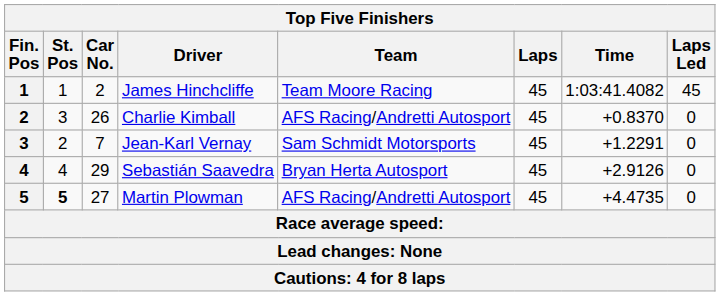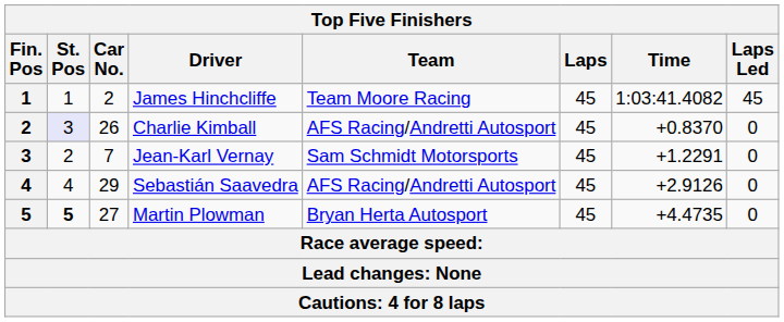 <table class="wikitable" style="font-size:95%;">
 <tr>
 <th colspan=9>Top Five Finishers</th>
 </tr>
 <tr>
 <th>Fin.<br>Pos</th>
 <th>St.<br>Pos</th>
 <th>Car<br>No.</th>
 <th>Driver</th>
 <th>Team</th>
 <th>Laps</th>
 <th>Time</th>
 <th>Laps<br>Led</th>
 </tr>
 <tr>
 <th>1</th>
 <td align=center>1</td>
 <td align=center>2</td>
 <td> <a href='#'>James Hinchcliffe</a></td>
 <td><a href='#'>Team Moore Racing</a></td>
 <td align=center>45</td>
 <td align=right>1:03:41.4082</td>
 <td align=center>45</td>
 </tr>
 <tr>
 <th>2</th>
-<td align=center>3</td>
+<td align=center style="background: lavender;">3</td>
 <td align=center>26</td>
 <td> <a href='#'>Charlie Kimball</a></td>
 <td><a href='#'>AFS Racing</a>/<a href='#'>Andretti Autosport</a></td>
 <td align=center>45</td>
 <td align=right>+0.8370</td>
 <td align=center>0</td>
 </tr>
 <tr>
 <th>3</th>
 <td align=center>2</td>
 <td align=center>7</td>
 <td> <a href='#'>Jean-Karl Vernay</a></td>
 <td><a href='#'>Sam Schmidt Motorsports</a></td>
 <td align=center>45</td>
 <td align=right>+1.2291</td>
 <td align=center>0</td>
 </tr>
 <tr>
 <th>4</th>
 <td align=center>4</td>
 <td align=center>29</td>
 <td> <a href='#'>Sebastián Saavedra</a></td>
-<td><a href='#'>Bryan Herta Autosport</a></td>
+<td><a href='#'>AFS Racing</a>/<a href='#'>Andretti Autosport</a></td>
 <td align=center>45</td>
 <td align=right>+2.9126</td>
 <td align=center>0</td>
 </tr>
 <tr>
 <th>5</th>
 <td align=center><strong>5</strong></td>
 <td align=center>27</td>
 <td> <a href='#'>Martin Plowman</a></td>
-<td><a href='#'>AFS Racing</a>/<a href='#'>Andretti Autosport</a></td>
+<td><a href='#'>Bryan Herta Autosport</a></td>
 <td align=center>45</td>
 <td align=right>+4.4735</td>
 <td align=center>0</td>
 </tr>
 <tr>
 <th colspan=9>Race average speed: </th>
 </tr>
 <tr>
 <th colspan=9>Lead changes: None</th>
 </tr>
 <tr>
 <th colspan=9>Cautions: 4 for 8 laps</th>
 </tr>
 </table>
